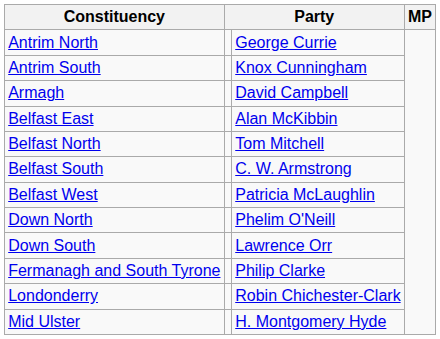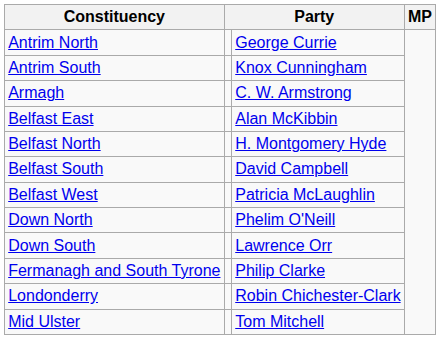 <table class=wikitable>
 <tr>
 <th>Constituency</th>
 <th colspan=2>Party</th>
 <th>MP</th>
 </tr>
 <tr>
 <td><a href='#'>Antrim North</a></td>
 <td></td>
 <td><a href='#'>George Currie</a></td>
 </tr>
 <tr>
 <td><a href='#'>Antrim South</a></td>
 <td></td>
 <td><a href='#'>Knox Cunningham</a></td>
 </tr>
 <tr>
 <td><a href='#'>Armagh</a></td>
 <td></td>
-<td><a href='#'>David Campbell</a></td>
+<td><a href='#'>C. W. Armstrong</a></td>
 </tr>
 <tr>
 <td><a href='#'>Belfast East</a></td>
 <td></td>
 <td><a href='#'>Alan McKibbin</a></td>
 </tr>
 <tr>
 <td><a href='#'>Belfast North</a></td>
 <td></td>
-<td><a href='#'>Tom Mitchell</a></td>
+<td><a href='#'>H. Montgomery Hyde</a></td>
 </tr>
 <tr>
 <td><a href='#'>Belfast South</a></td>
 <td></td>
-<td><a href='#'>C. W. Armstrong</a></td>
+<td><a href='#'>David Campbell</a></td>
 </tr>
 <tr>
 <td><a href='#'>Belfast West</a></td>
 <td></td>
 <td><a href='#'>Patricia McLaughlin</a></td>
 </tr>
 <tr>
 <td><a href='#'>Down North</a></td>
 <td></td>
 <td><a href='#'>Phelim O'Neill</a></td>
 </tr>
 <tr>
 <td><a href='#'>Down South</a></td>
 <td></td>
 <td><a href='#'>Lawrence Orr</a></td>
 </tr>
 <tr>
 <td><a href='#'>Fermanagh and South Tyrone</a></td>
 <td></td>
 <td><a href='#'>Philip Clarke</a></td>
 </tr>
 <tr>
 <td><a href='#'>Londonderry</a></td>
 <td></td>
 <td><a href='#'>Robin Chichester-Clark</a></td>
 </tr>
 <tr>
 <td><a href='#'>Mid Ulster</a></td>
 <td></td>
-<td><a href='#'>H. Montgomery Hyde</a></td>
+<td><a href='#'>Tom Mitchell</a></td>
 </tr>
 </table>
